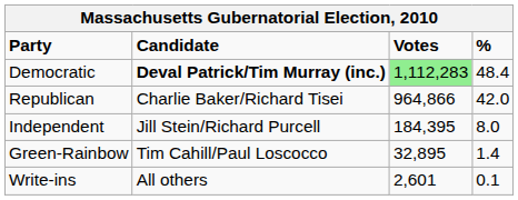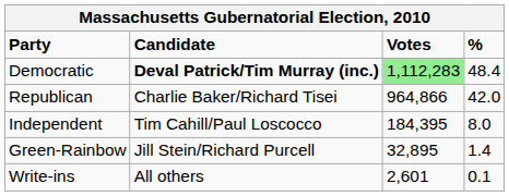 <table class="wikitable">
 <tr>
 <th colspan="4">Massachusetts Gubernatorial Election, 2010</th>
 </tr>
 <tr>
 <td><strong>Party</strong></td>
 <td><strong>Candidate</strong></td>
 <td><strong>Votes</strong></td>
 <td><strong>%</strong></td>
 </tr>
 <tr>
 <td>Democratic</td>
 <td><strong>Deval Patrick/Tim Murray (inc.)</strong></td>
 <td style="background: lightgreen;">1,112,283</td>
 <td>48.4</td>
 </tr>
 <tr>
 <td>Republican</td>
 <td>Charlie Baker/Richard Tisei</td>
 <td>964,866</td>
 <td>42.0</td>
 </tr>
 <tr>
 <td>Independent</td>
-<td>Jill Stein/Richard Purcell</td>
+<td>Tim Cahill/Paul Loscocco</td>
 <td>184,395</td>
 <td>8.0</td>
 </tr>
 <tr>
 <td>Green-Rainbow</td>
-<td>Tim Cahill/Paul Loscocco</td>
+<td>Jill Stein/Richard Purcell</td>
 <td>32,895</td>
 <td>1.4</td>
 </tr>
 <tr>
 <td>Write-ins</td>
 <td>All others</td>
 <td>2,601</td>
 <td>0.1</td>
 </tr>
 </table>
